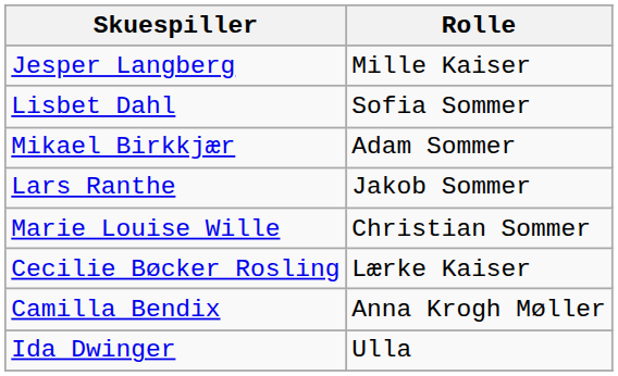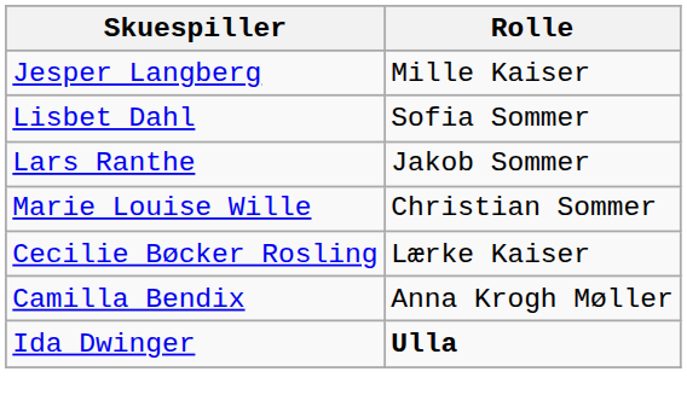 <table class="wikitable sortable">
 <tr>
 <th>Skuespiller</th>
 <th>Rolle</th>
 </tr>
 <tr>
 <td><a href='#'>Jesper Langberg</a></td>
 <td>Mille Kaiser</td>
 </tr>
 <tr>
 <td><a href='#'>Lisbet Dahl</a></td>
 <td>Sofia Sommer</td>
-</tr>
-<tr>
-<td><a href='#'>Mikael Birkkjær</a></td>
-<td>Adam Sommer</td>
 </tr>
 <tr>
 <td><a href='#'>Lars Ranthe</a></td>
 <td>Jakob Sommer</td>
 </tr>
 <tr>
 <td><a href='#'>Marie Louise Wille</a></td>
 <td>Christian Sommer</td>
 </tr>
 <tr>
 <td><a href='#'>Cecilie Bøcker Rosling</a></td>
 <td>Lærke Kaiser</td>
 </tr>
 <tr>
 <td><a href='#'>Camilla Bendix</a></td>
 <td>Anna Krogh Møller</td>
 </tr>
 <tr>
 <td><a href='#'>Ida Dwinger</a></td>
-<td>Ulla</td>
+<td><strong>Ulla</strong></td>
 </tr>
 </table>
